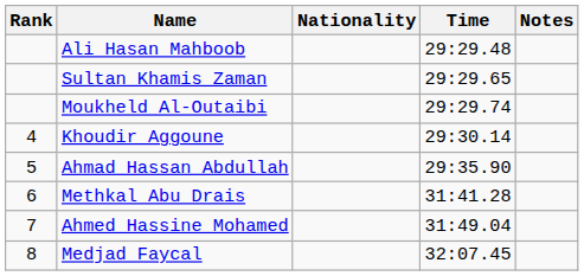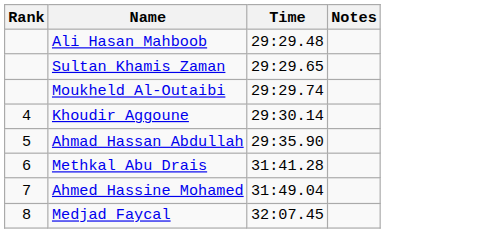 <table class="wikitable sortable" style="text-align:center">
 <tr>
 <th>Rank</th>
 <th>Name</th>
-<th>Nationality</th>
 <th>Time</th>
 <th>Notes</th>
 </tr>
 <tr>
 <td></td>
 <td align=left><a href='#'>Ali Hasan Mahboob</a></td>
-<td align=left></td>
 <td>29:29.48</td>
 <td></td>
 </tr>
 <tr>
 <td></td>
 <td align=left><a href='#'>Sultan Khamis Zaman</a></td>
-<td align=left></td>
 <td>29:29.65</td>
 <td></td>
 </tr>
 <tr>
 <td></td>
 <td align=left><a href='#'>Moukheld Al-Outaibi</a></td>
-<td align=left></td>
 <td>29:29.74</td>
 <td></td>
 </tr>
 <tr>
 <td>4</td>
 <td align=left><a href='#'>Khoudir Aggoune</a></td>
-<td align=left></td>
 <td>29:30.14</td>
 <td></td>
 </tr>
 <tr>
 <td>5</td>
 <td align=left><a href='#'>Ahmad Hassan Abdullah</a></td>
-<td align=left></td>
 <td>29:35.90</td>
 <td></td>
 </tr>
 <tr>
 <td>6</td>
 <td align=left><a href='#'>Methkal Abu Drais</a></td>
-<td align=left></td>
 <td>31:41.28</td>
 <td></td>
 </tr>
 <tr>
 <td>7</td>
 <td align=left><a href='#'>Ahmed Hassine Mohamed</a></td>
-<td align=left></td>
 <td>31:49.04</td>
 <td></td>
 </tr>
 <tr>
 <td>8</td>
 <td align=left><a href='#'>Medjad Faycal</a></td>
-<td align=left></td>
 <td>32:07.45</td>
 <td></td>
 </tr>
 </table>
